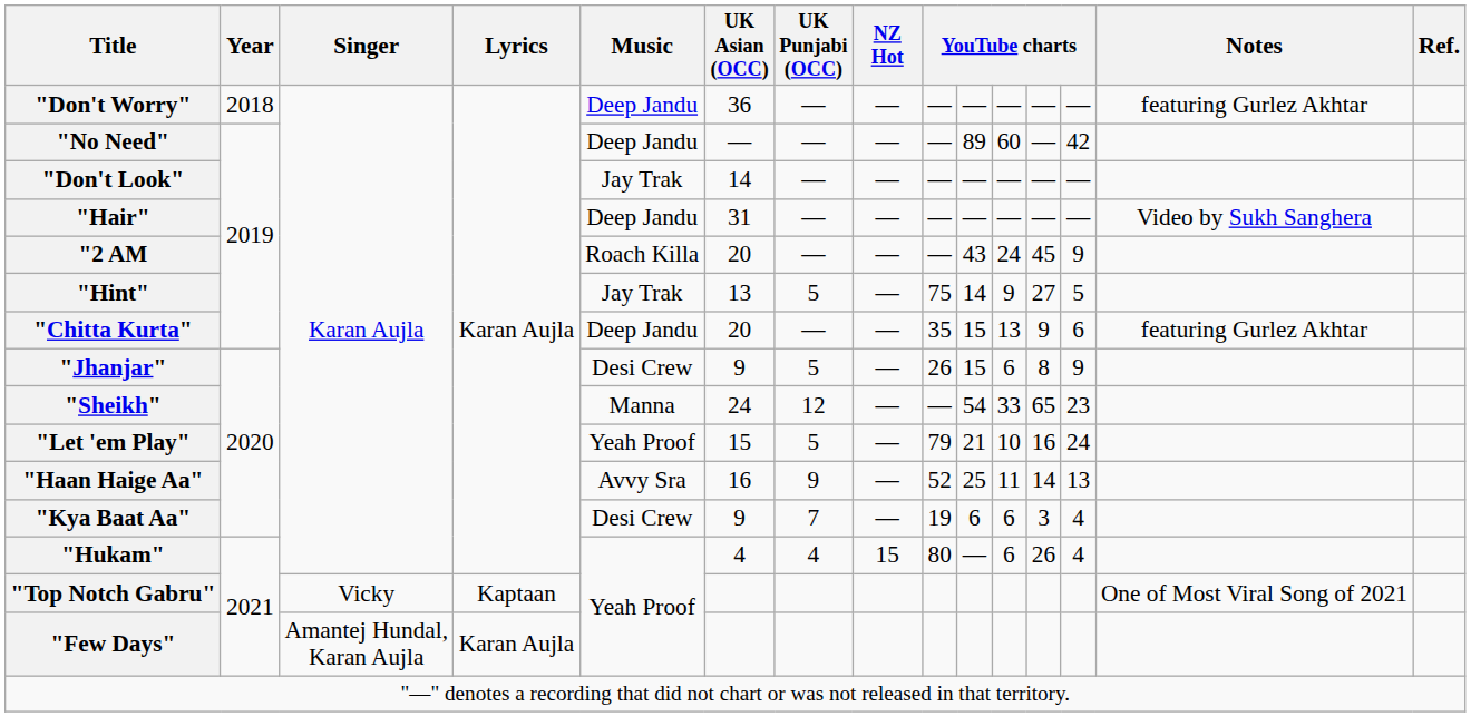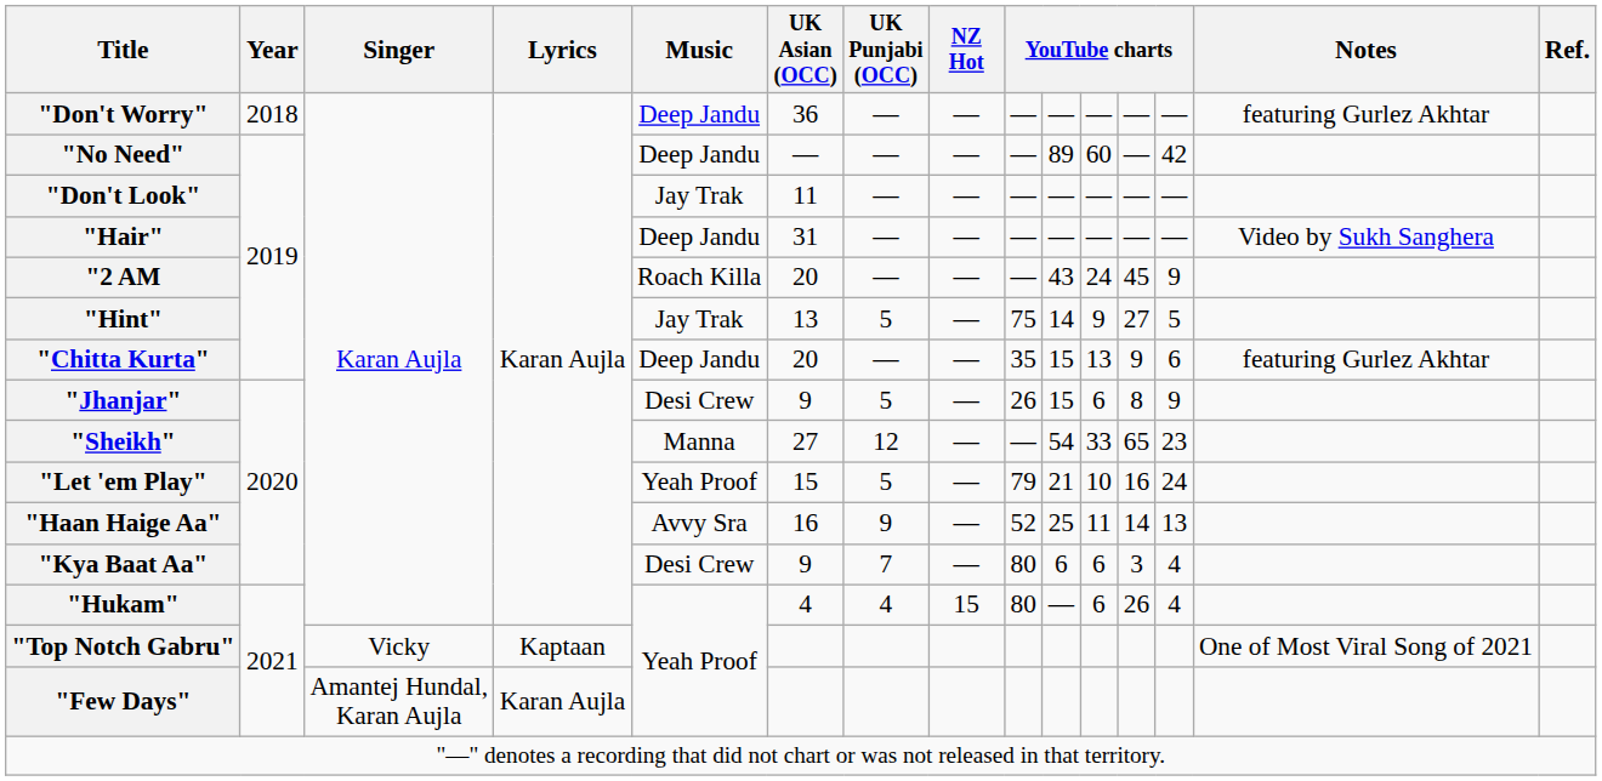 <table class="wikitable plainrowheaders" style="text-align:center;" border="1">
 <tr>
 <th>Title</th>
 <th>Year</th>
 <th>Singer</th>
 <th>Lyrics</th>
 <th>Music</th>
 <th scope="col" style="width:3em;font-size:85%;">UK Asian (<a href='#'>OCC</a>)</th>
 <th scope="col" style="width:3em;font-size:85%;">UK Punjabi (<a href='#'>OCC</a>)</th>
 <th scope="col" style="width:3em;font-size:85%;"><a href='#'>NZ<br>Hot</a></th>
 <th colspan="5" scope="col" style="width:3em;font-size:85%;"><a href='#'>YouTube</a> charts</th>
 <th>Notes</th>
 <th>Ref.</th>
 </tr>
 <tr>
 <th scope="row">"Don't Worry"</th>
 <td>2018</td>
 <td rowspan="13"><a href='#'>Karan Aujla</a></td>
 <td rowspan="13">Karan Aujla</td>
 <td><a href='#'>Deep Jandu</a></td>
 <td>36</td>
 <td>—</td>
 <td>—</td>
 <td>—</td>
 <td>—</td>
 <td>—</td>
 <td>—</td>
 <td>—</td>
 <td>featuring Gurlez Akhtar</td>
 <td></td>
 </tr>
 <tr>
 <th scope="row">"No Need"</th>
 <td rowspan="6">2019</td>
 <td>Deep Jandu</td>
 <td>—</td>
 <td>—</td>
 <td>—</td>
 <td>—</td>
 <td>89</td>
 <td>60</td>
 <td>—</td>
 <td>42</td>
 <td></td>
 <td></td>
 </tr>
 <tr>
 <th scope="row">"Don't Look"</th>
 <td>Jay Trak</td>
-<td>14</td>
+<td>11</td>
 <td>—</td>
 <td>—</td>
 <td>—</td>
 <td>—</td>
 <td>—</td>
 <td>—</td>
 <td>—</td>
 <td></td>
 <td></td>
 </tr>
 <tr>
 <th scope="row">"Hair"</th>
 <td>Deep Jandu</td>
 <td>31</td>
 <td>—</td>
 <td>—</td>
 <td>—</td>
 <td>—</td>
 <td>—</td>
 <td>—</td>
 <td>—</td>
 <td>Video by <a href='#'>Sukh Sanghera</a></td>
 <td></td>
 </tr>
 <tr>
 <th scope="row">"2 AM</th>
 <td>Roach Killa</td>
 <td>20</td>
 <td>—</td>
 <td>—</td>
 <td>—</td>
 <td>43</td>
 <td>24</td>
 <td>45</td>
 <td>9</td>
 <td></td>
 <td></td>
 </tr>
 <tr>
 <th scope="row">"Hint"</th>
 <td>Jay Trak</td>
 <td>13</td>
 <td>5</td>
 <td>—</td>
 <td>75</td>
 <td>14</td>
 <td>9</td>
 <td>27</td>
 <td>5</td>
 <td></td>
 <td></td>
 </tr>
 <tr>
 <th scope="row">"<a href='#'>Chitta Kurta</a>"</th>
 <td>Deep Jandu</td>
 <td>20</td>
 <td>—</td>
 <td>—</td>
 <td>35</td>
 <td>15</td>
 <td>13</td>
 <td>9</td>
 <td>6</td>
 <td>featuring Gurlez Akhtar</td>
 <td></td>
 </tr>
 <tr>
 <th scope="row">"<a href='#'>Jhanjar</a>"</th>
 <td rowspan="5">2020</td>
 <td>Desi Crew</td>
 <td>9</td>
 <td>5</td>
 <td>—</td>
 <td>26</td>
 <td>15</td>
 <td>6</td>
 <td>8</td>
 <td>9</td>
 <td></td>
 <td></td>
 </tr>
 <tr>
 <th scope="row">"<a href='#'>Sheikh</a>"</th>
 <td>Manna</td>
-<td>24</td>
+<td>27</td>
 <td>12</td>
 <td>—</td>
 <td>—</td>
 <td>54</td>
 <td>33</td>
 <td>65</td>
 <td>23</td>
 <td></td>
 <td></td>
 </tr>
 <tr>
 <th scope="row">"Let 'em Play"</th>
 <td>Yeah Proof</td>
 <td>15</td>
 <td>5</td>
 <td>—</td>
 <td>79</td>
 <td>21</td>
 <td>10</td>
 <td>16</td>
 <td>24</td>
 <td></td>
 <td></td>
 </tr>
 <tr>
 <th scope="row">"Haan Haige Aa"</th>
 <td>Avvy Sra</td>
 <td>16</td>
 <td>9</td>
 <td>—</td>
 <td>52</td>
 <td>25</td>
 <td>11</td>
 <td>14</td>
 <td>13</td>
 <td></td>
 <td></td>
 </tr>
 <tr>
 <th scope="row">"Kya Baat Aa"</th>
 <td>Desi Crew</td>
 <td>9</td>
 <td>7</td>
 <td>—</td>
-<td>19</td>
+<td>80</td>
 <td>6</td>
 <td>6</td>
 <td>3</td>
 <td>4</td>
 <td></td>
 <td></td>
 </tr>
 <tr>
 <th scope="row">"Hukam"</th>
 <td rowspan="3">2021</td>
 <td rowspan="3">Yeah Proof</td>
 <td>4</td>
 <td>4</td>
 <td>15</td>
 <td>80</td>
 <td>—</td>
 <td>6</td>
 <td>26</td>
 <td>4</td>
 <td></td>
 <td></td>
 </tr>
 <tr>
 <th scope="row">"Top Notch Gabru"</th>
 <td>Vicky</td>
 <td>Kaptaan</td>
 <td></td>
 <td></td>
 <td></td>
 <td></td>
 <td></td>
 <td></td>
 <td></td>
 <td></td>
 <td>One of Most Viral Song of 2021</td>
 <td></td>
 </tr>
 <tr>
 <th scope="row">"Few Days"</th>
 <td>Amantej Hundal,<br>Karan Aujla</td>
 <td>Karan Aujla</td>
 <td></td>
 <td></td>
 <td></td>
 <td></td>
 <td></td>
 <td></td>
 <td></td>
 <td></td>
 <td></td>
 <td></td>
 </tr>
 <tr>
 <td colspan="15" style="font-size:90%">"—" denotes a recording that did not chart or was not released in that territory.</td>
 </tr>
 </table>
